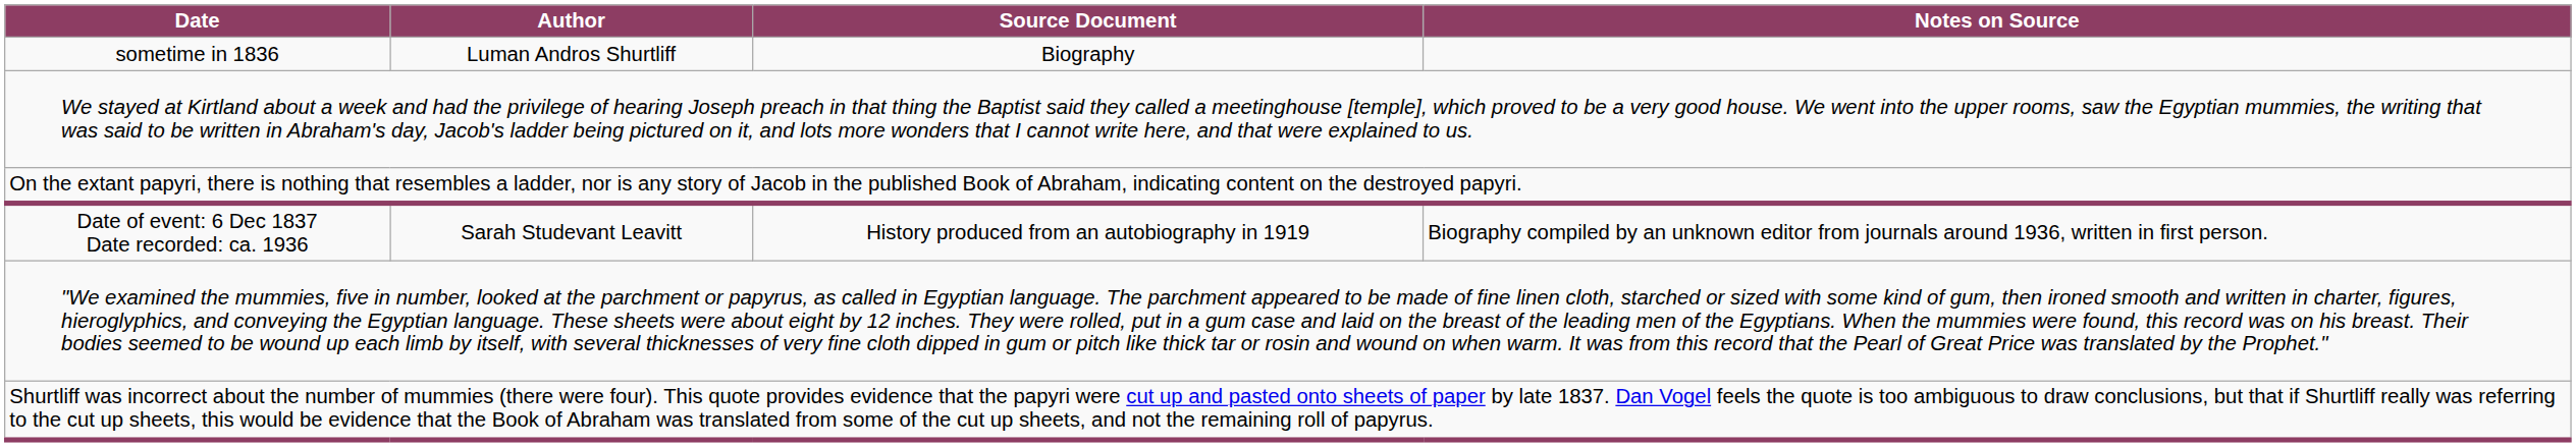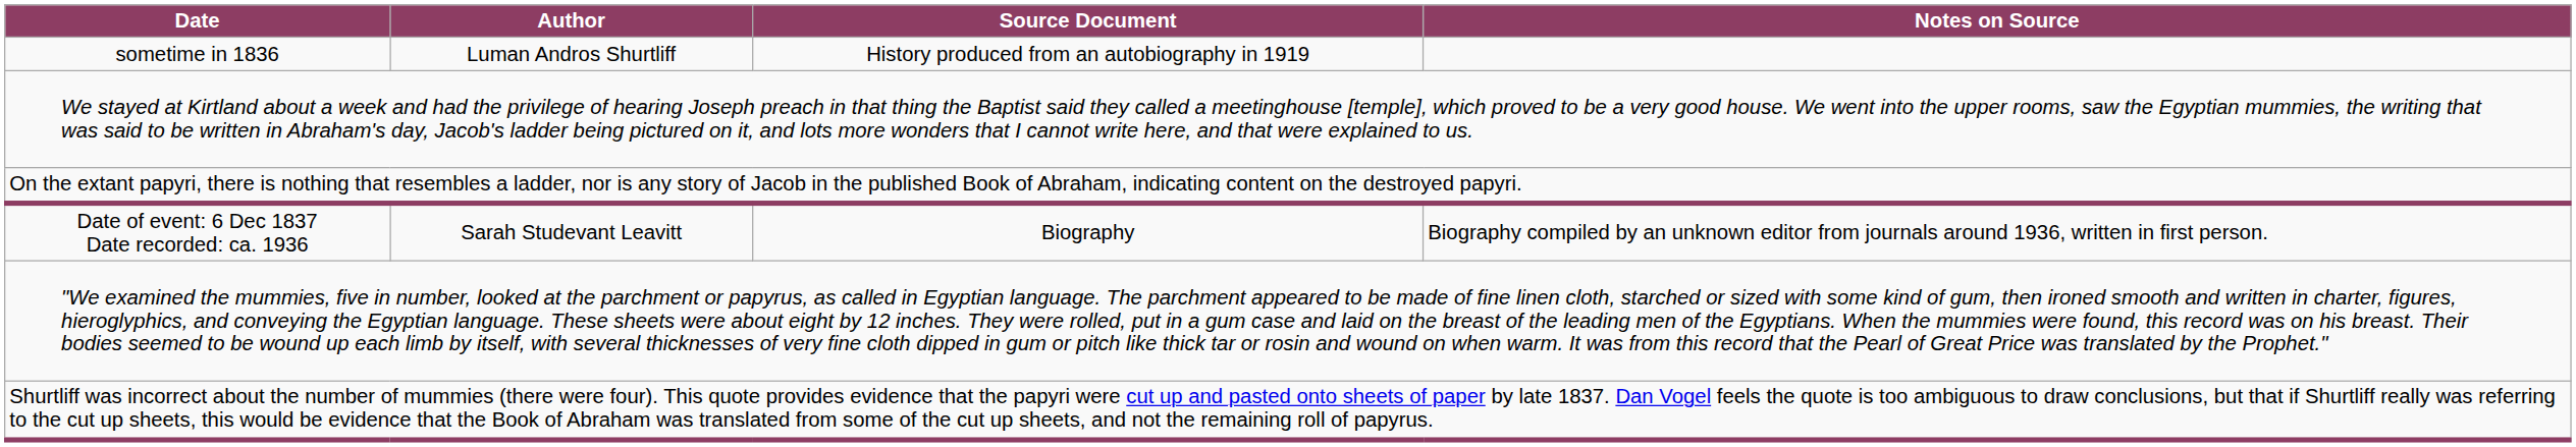 <table class="wikitable plainrowheaders" style="width:100%;">
 <tr>
 <th style="background: #8D3D63; color:white">Date</th>
 <th style="background: #8D3D63; color:white">Author</th>
 <th style="background: #8D3D63; color:white">Source Document</th>
 <th style="background: #8D3D63; color:white">Notes on Source</th>
 </tr>
 <tr>
 <td align="center">sometime in 1836</td>
 <td align="center">Luman Andros Shurtliff</td>
-<td align="center">Biography</td>
+<td align="center">History produced from an autobiography in 1919</td>
 <td></td>
 </tr>
 <tr>
 <td colspan="4"><blockquote><em>We stayed at Kirtland about a week and had the privilege of hearing Joseph preach in that thing the Baptist said they called a meetinghouse [temple], which proved to be a very good house. We went into the upper rooms, saw the Egyptian mummies, the writing that was said to be written in Abraham's day, Jacob's ladder being pictured on it, and lots more wonders that I cannot write here, and that were explained to us.</em></blockquote></td>
 </tr>
 <tr style="border-bottom: 4px solid #8D3D63;">
 <td colspan="4">On the extant papyri, there is nothing that resembles a ladder, nor is any story of Jacob in the published Book of Abraham, indicating content on the destroyed papyri.</td>
 </tr>
 <tr>
 <td align="center">Date of event: 6 Dec 1837 <br> Date recorded: ca. 1936</td>
 <td align="center">Sarah Studevant Leavitt</td>
-<td align="center">History produced from an autobiography in 1919</td>
+<td align="center">Biography</td>
 <td>Biography compiled by an unknown editor from journals around 1936, written in first person.</td>
 </tr>
 <tr>
 <td colspan="4"><blockquote><em>"We examined the mummies, five in number, looked at the parchment or papyrus, as called in Egyptian language. The parchment appeared to be made of fine linen cloth, starched or sized with some kind of gum, then ironed smooth and written in charter, figures, hieroglyphics, and conveying the Egyptian language. These sheets were about eight by 12 inches. They were rolled, put in a gum case and laid on the breast of the leading men of the Egyptians. When the mummies were found, this record was on his breast. Their bodies seemed to be wound up each limb by itself, with several thicknesses of very fine cloth dipped in gum or pitch like thick tar or rosin and wound on when warm. It was from this record that the Pearl of Great Price was translated by the Prophet."</em></blockquote></td>
 </tr>
 <tr style="border-bottom: 4px solid #8D3D63;">
 <td colspan="4">Shurtliff was incorrect about the number of mummies (there were four).  This quote provides evidence that the papyri were <a href='#'>cut up and pasted onto sheets of paper</a> by late 1837. <a href='#'>Dan Vogel</a> feels the quote is too ambiguous to draw conclusions, but that if Shurtliff really was referring to the cut up sheets, this would be evidence that the Book of Abraham was translated from some of the cut up sheets, and not the remaining roll of papyrus.</td>
 </tr>
 </table>
